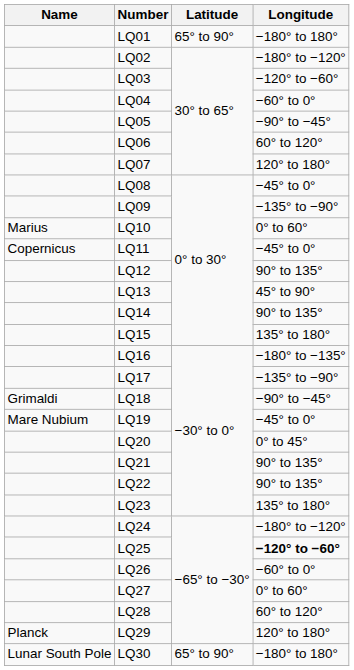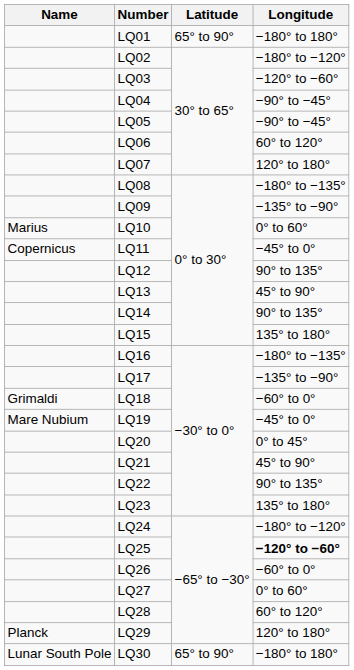 <table class="wikitable">
 <tr>
 <th>Name</th>
 <th>Number</th>
 <th>Latitude</th>
 <th>Longitude</th>
 </tr>
 <tr>
 <td></td>
 <td>LQ01</td>
 <td>65° to 90°</td>
 <td>−180° to 180°</td>
 </tr>
 <tr>
 <td></td>
 <td>LQ02</td>
 <td rowspan=6>30° to 65°</td>
 <td>−180° to −120°</td>
 </tr>
 <tr>
 <td></td>
 <td>LQ03</td>
 <td>−120° to −60°</td>
 </tr>
 <tr>
 <td></td>
 <td>LQ04</td>
-<td>−60° to 0°</td>
+<td>−90° to −45°</td>
 </tr>
 <tr>
 <td></td>
 <td>LQ05</td>
 <td>−90° to −45°</td>
 </tr>
 <tr>
 <td></td>
 <td>LQ06</td>
 <td>60° to 120°</td>
 </tr>
 <tr>
 <td></td>
 <td>LQ07</td>
 <td>120° to 180°</td>
 </tr>
 <tr>
 <td></td>
 <td>LQ08</td>
 <td rowspan=8>0° to 30°</td>
-<td>−45° to 0°</td>
+<td>−180° to −135°</td>
 </tr>
 <tr>
 <td></td>
 <td>LQ09</td>
 <td>−135° to −90°</td>
 </tr>
 <tr>
 <td>Marius</td>
 <td>LQ10</td>
 <td>0° to 60°</td>
 </tr>
 <tr>
 <td>Copernicus</td>
 <td>LQ11</td>
 <td>−45° to 0°</td>
 </tr>
 <tr>
 <td></td>
 <td>LQ12</td>
 <td>90° to 135°</td>
 </tr>
 <tr>
 <td></td>
 <td>LQ13</td>
 <td>45° to 90°</td>
 </tr>
 <tr>
 <td></td>
 <td>LQ14</td>
 <td>90° to 135°</td>
 </tr>
 <tr>
 <td></td>
 <td>LQ15</td>
 <td>135° to 180°</td>
 </tr>
 <tr>
 <td></td>
 <td>LQ16</td>
 <td rowspan=8>−30° to 0°</td>
 <td>−180° to −135°</td>
 </tr>
 <tr>
 <td></td>
 <td>LQ17</td>
 <td>−135° to −90°</td>
 </tr>
 <tr>
 <td>Grimaldi</td>
 <td>LQ18</td>
-<td>−90° to −45°</td>
+<td>−60° to 0°</td>
 </tr>
 <tr>
 <td>Mare Nubium</td>
 <td>LQ19</td>
 <td>−45° to 0°</td>
 </tr>
 <tr>
 <td></td>
 <td>LQ20</td>
 <td>0° to 45°</td>
 </tr>
 <tr>
 <td></td>
 <td>LQ21</td>
-<td>90° to 135°</td>
+<td>45° to 90°</td>
 </tr>
 <tr>
 <td></td>
 <td>LQ22</td>
 <td>90° to 135°</td>
 </tr>
 <tr>
 <td></td>
 <td>LQ23</td>
 <td>135° to 180°</td>
 </tr>
 <tr>
 <td></td>
 <td>LQ24</td>
 <td rowspan=6>−65° to −30°</td>
 <td>−180° to −120°</td>
 </tr>
 <tr>
 <td></td>
 <td>LQ25</td>
 <td><strong>−120° to −60°</strong></td>
 </tr>
 <tr>
 <td></td>
 <td>LQ26</td>
 <td>−60° to 0°</td>
 </tr>
 <tr>
 <td></td>
 <td>LQ27</td>
 <td>0° to 60°</td>
 </tr>
 <tr>
 <td></td>
 <td>LQ28</td>
 <td>60° to 120°</td>
 </tr>
 <tr>
 <td>Planck</td>
 <td>LQ29</td>
 <td>120° to 180°</td>
 </tr>
 <tr>
 <td>Lunar South Pole</td>
 <td>LQ30</td>
 <td>65° to 90°</td>
 <td>−180° to 180°</td>
 </tr>
 </table>
